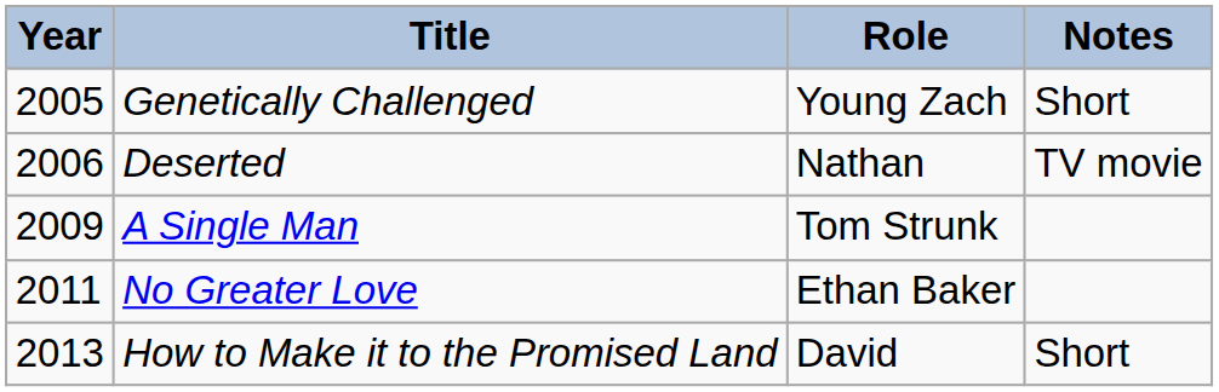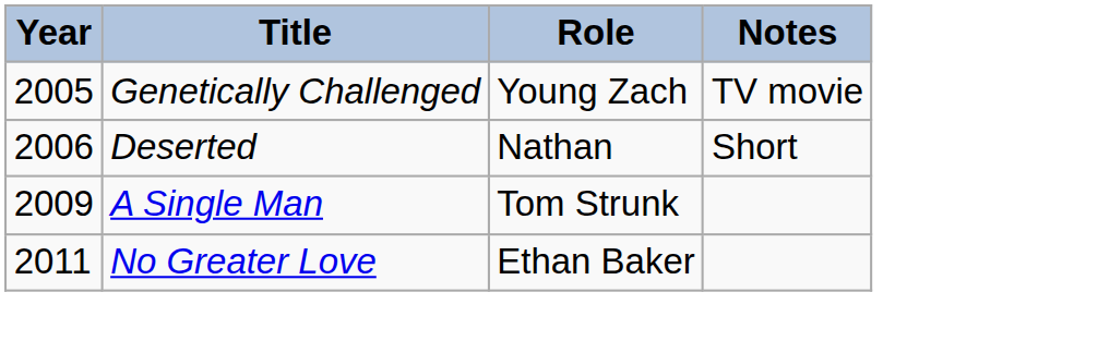 <table class="wikitable sortable">
 <tr>
 <th style="background:#B0C4DE;text-align:center;">Year</th>
 <th style="background:#B0C4DE;text-align:center;">Title</th>
 <th style="background:#B0C4DE;text-align:center;">Role</th>
 <th class="unsortable" style="background:#B0C4DE;text-align:center;">Notes</th>
 </tr>
 <tr>
 <td>2005</td>
 <td><em>Genetically Challenged</em></td>
 <td>Young Zach</td>
-<td>Short</td>
+<td>TV movie</td>
 </tr>
 <tr>
 <td>2006</td>
 <td><em>Deserted</em></td>
 <td>Nathan</td>
-<td>TV movie</td>
+<td>Short</td>
 </tr>
 <tr>
 <td>2009</td>
 <td><em><a href='#'>A Single Man</a></em></td>
 <td>Tom Strunk</td>
 <td></td>
 </tr>
 <tr>
 <td>2011</td>
 <td><em><a href='#'>No Greater Love</a></em></td>
 <td>Ethan Baker</td>
 <td></td>
 </tr>
-<tr>
-<td>2013</td>
-<td><em>How to Make it to the Promised Land</em></td>
-<td>David</td>
-<td>Short</td>
-</tr>
 </table>
